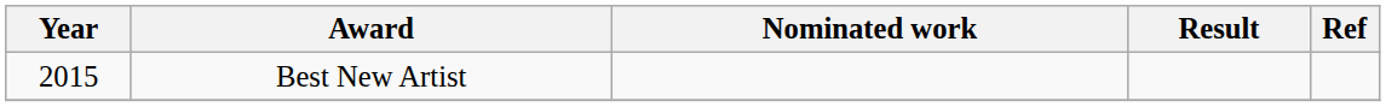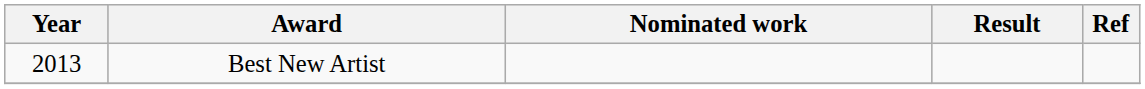 <table class="wikitable">
 <tr>
 <th width=60>Year</th>
 <th style="width:250px;">Award</th>
 <th style="width:270px;">Nominated work</th>
 <th width="90">Result</th>
 <th width="30">Ref</th>
 </tr>
 <tr align="center">
-<td>2015</td>
+<td>2013</td>
 <td>Best New Artist</td>
 <td></td>
 <td></td>
 <td></td>
 </tr>
 <tr>
 </tr>
 </table>
